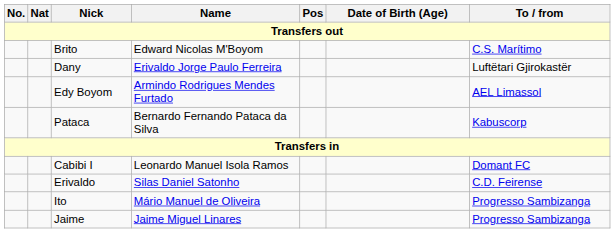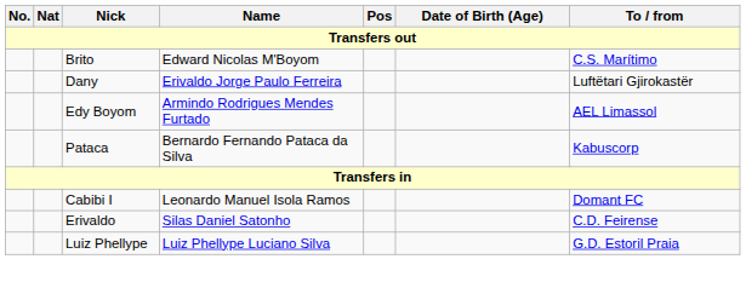 <table class="wikitable ve-ce-branchNode ve-ce-tableNode">
 <tr>
 <th>No.</th>
 <th>Nat</th>
 <th style="width:105px;">Nick</th>
 <th style="width:230px;">Name</th>
 <th>Pos</th>
 <th style="width:195px;">Date of Birth (Age)</th>
 <th style="width:190px;">To / from</th>
 </tr>
 <tr style="background:#ffc;">
 <td style="text-align:center;" colspan="7"><strong>Transfers out</strong></td>
 </tr>
 <tr>
 <td></td>
 <td></td>
 <td>Brito</td>
 <td>Edward Nicolas M'Boyom</td>
 <td></td>
 <td></td>
 <td> <a href='#'>C.S. Marítimo</a></td>
 </tr>
 <tr>
 <td></td>
 <td></td>
 <td>Dany</td>
 <td><a href='#'>Erivaldo Jorge Paulo Ferreira</a></td>
 <td></td>
 <td></td>
 <td> Luftëtari Gjirokastër</td>
 </tr>
 <tr>
 <td></td>
 <td></td>
 <td>Edy Boyom</td>
 <td><a href='#'>Armindo Rodrigues Mendes Furtado</a></td>
 <td></td>
 <td></td>
 <td> <a href='#'>AEL Limassol</a></td>
 </tr>
 <tr>
 <td></td>
 <td></td>
 <td>Pataca</td>
 <td>Bernardo Fernando Pataca da Silva</td>
 <td></td>
 <td></td>
 <td> <a href='#'>Kabuscorp</a></td>
 </tr>
 <tr style="background:#ffc;">
 <td style="text-align:center;" colspan="7"><strong>Transfers in</strong></td>
 </tr>
 <tr>
 <td></td>
 <td></td>
 <td>Cabibi I</td>
 <td>Leonardo Manuel Isola Ramos</td>
 <td></td>
 <td></td>
 <td> <a href='#'>Domant FC</a></td>
 </tr>
 <tr>
 <td></td>
 <td></td>
 <td>Erivaldo</td>
 <td><a href='#'>Silas Daniel Satonho</a></td>
 <td></td>
 <td></td>
 <td> <a href='#'>C.D. Feirense</a></td>
 </tr>
 <tr>
 <td></td>
 <td></td>
-<td>Ito</td>
-<td><a href='#'>Mário Manuel de Oliveira</a></td>
+<td>Luiz Phellype</td>
+<td><a href='#'>Luiz Phellype Luciano Silva</a></td>
 <td></td>
 <td></td>
-<td> <a href='#'>Progresso Sambizanga</a></td>
-</tr>
-<tr>
-<td></td>
-<td></td>
-<td>Jaime</td>
-<td><a href='#'>Jaime Miguel Linares</a></td>
-<td></td>
-<td></td>
-<td> <a href='#'>Progresso Sambizanga</a></td>
+<td> <a href='#'>G.D. Estoril Praia</a></td>
 </tr>
 </table>
